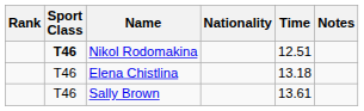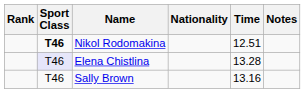 <table class="wikitable sortable" style="text-align:center">
 <tr>
 <th>Rank</th>
 <th>Sport<br>Class</th>
 <th>Name</th>
 <th>Nationality</th>
 <th>Time</th>
 <th>Notes</th>
 </tr>
 <tr>
 <td></td>
 <td><strong>T46</strong></td>
 <td align=left><a href='#'>Nikol Rodomakina</a></td>
 <td align=left></td>
 <td>12.51</td>
 <td></td>
 </tr>
 <tr>
 <td></td>
-<td>T46</td>
+<td style="background: lavender;">T46</td>
 <td align=left><a href='#'>Elena Chistlina</a></td>
 <td align=left></td>
-<td>13.18</td>
+<td>13.28</td>
 <td></td>
 </tr>
 <tr>
 <td></td>
 <td>T46</td>
 <td align=left><a href='#'>Sally Brown</a></td>
 <td align=left></td>
-<td>13.61</td>
+<td>13.16</td>
 <td></td>
 </tr>
 </table>
